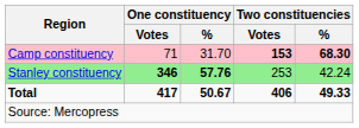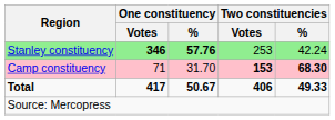 <table class=wikitable style=text-align:right>
 <tr>
 <th rowspan=2>Region</th>
 <th colspan=2>One constituency</th>
 <th colspan=2>Two constituencies</th>
 </tr>
 <tr>
 <th>Votes</th>
 <th>%</th>
 <th>Votes</th>
 <th>%</th>
 </tr>
+<tr style="background:lightgreen;">
+<td align=left><a href='#'>Stanley constituency</a></td>
+<td><strong>346</strong></td>
+<td><strong>57.76</strong></td>
+<td>253</td>
+<td>42.24</td>
+</tr>
 <tr style="background:pink;">
 <td align=left><a href='#'>Camp constituency</a></td>
 <td>71</td>
 <td>31.70</td>
 <td><strong>153</strong></td>
 <td><strong>68.30</strong></td>
-</tr>
-<tr style="background:lightgreen;">
-<td align=left><a href='#'>Stanley constituency</a></td>
-<td><strong>346</strong></td>
-<td><strong>57.76</strong></td>
-<td>253</td>
-<td>42.24</td>
 </tr>
 <tr>
 <td align=left><strong>Total</strong></td>
 <td><strong>417</strong></td>
 <td><strong>50.67</strong></td>
 <td><strong>406</strong></td>
 <td><strong>49.33</strong></td>
 </tr>
 <tr>
 <td align=left colspan=5>Source: Mercopress</td>
 </tr>
 </table>
